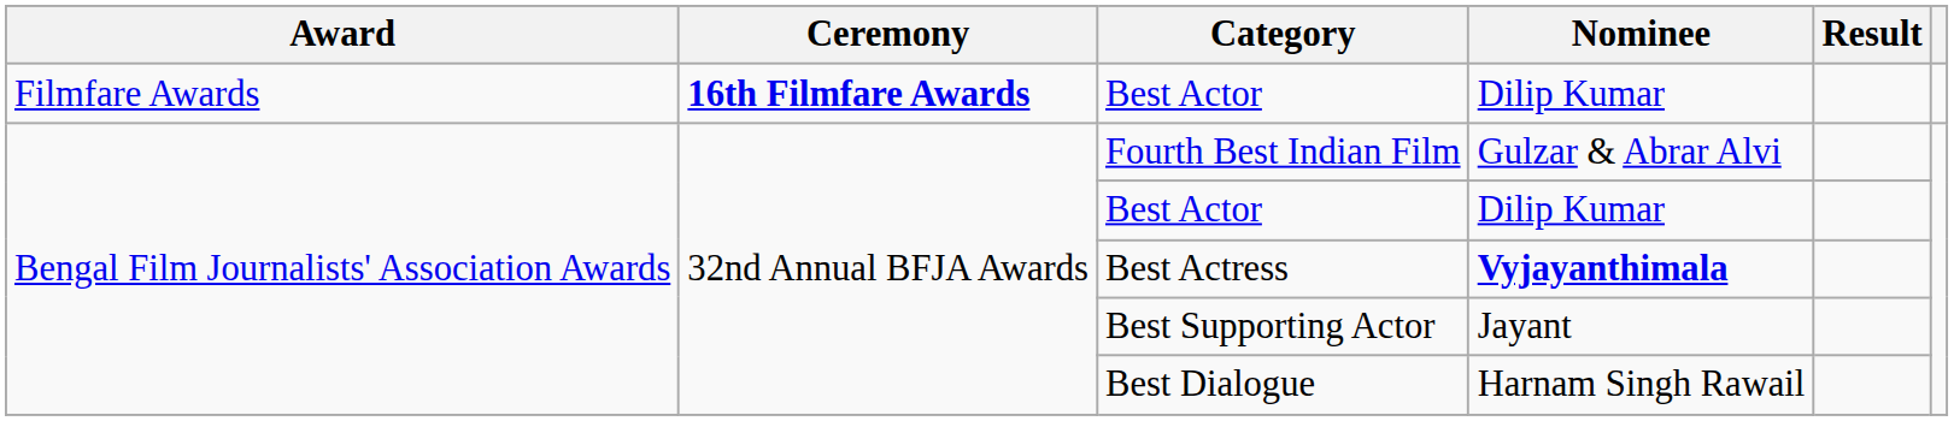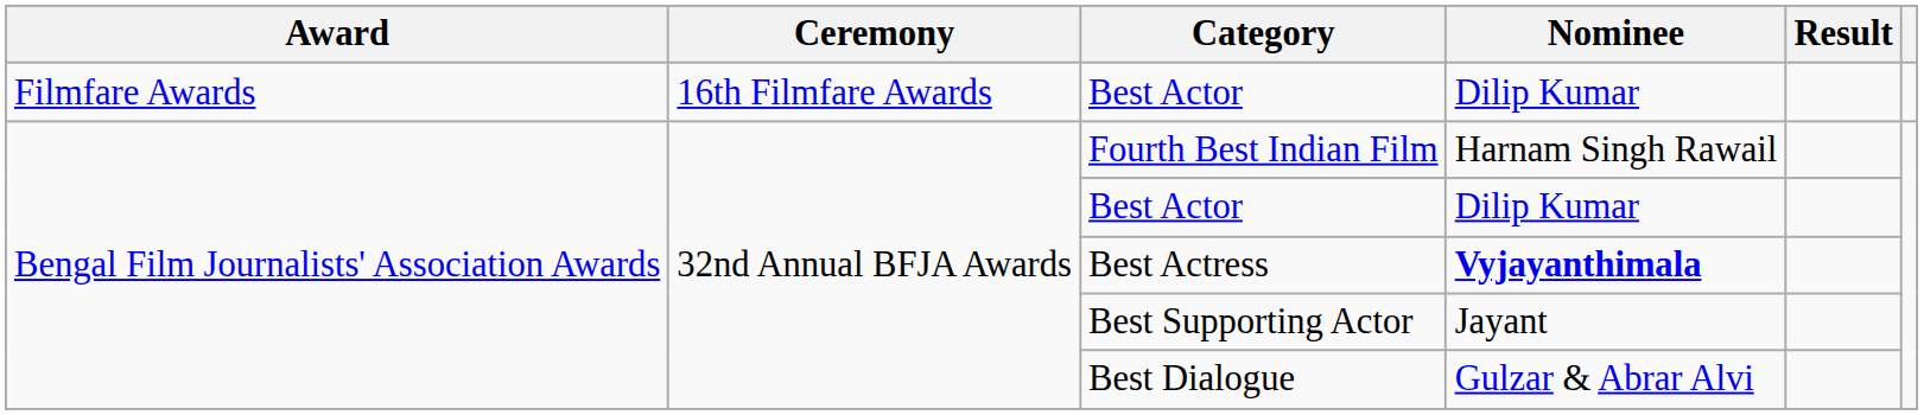 <table class="wikitable">
 <tr>
 <th>Award</th>
 <th>Ceremony</th>
 <th>Category</th>
 <th>Nominee</th>
 <th>Result</th>
 <th></th>
 </tr>
 <tr>
 <td><a href='#'>Filmfare Awards</a></td>
-<td><strong><a href='#'>16th Filmfare Awards</a></strong></td>
+<td><a href='#'>16th Filmfare Awards</a></td>
 <td><a href='#'>Best Actor</a></td>
 <td><a href='#'>Dilip Kumar</a></td>
 <td></td>
 <td style="text-align:center;"></td>
 </tr>
 <tr>
 <td rowspan="5"><a href='#'>Bengal Film Journalists' Association Awards</a></td>
 <td rowspan="5">32nd Annual BFJA Awards</td>
 <td><a href='#'>Fourth Best Indian Film</a></td>
-<td><a href='#'>Gulzar</a> & <a href='#'>Abrar Alvi</a></td>
+<td>Harnam Singh Rawail</td>
 <td></td>
 <td style="text-align:center;" rowspan="5"></td>
 </tr>
 <tr>
 <td><a href='#'>Best Actor</a></td>
 <td><a href='#'>Dilip Kumar</a></td>
 <td></td>
 </tr>
 <tr>
 <td>Best Actress</td>
 <td><strong><a href='#'>Vyjayanthimala</a></strong></td>
 <td></td>
 </tr>
 <tr>
 <td>Best Supporting Actor</td>
 <td>Jayant</td>
 <td></td>
 </tr>
 <tr>
 <td>Best Dialogue</td>
-<td>Harnam Singh Rawail</td>
+<td><a href='#'>Gulzar</a> & <a href='#'>Abrar Alvi</a></td>
 <td></td>
 </tr>
 </table>
